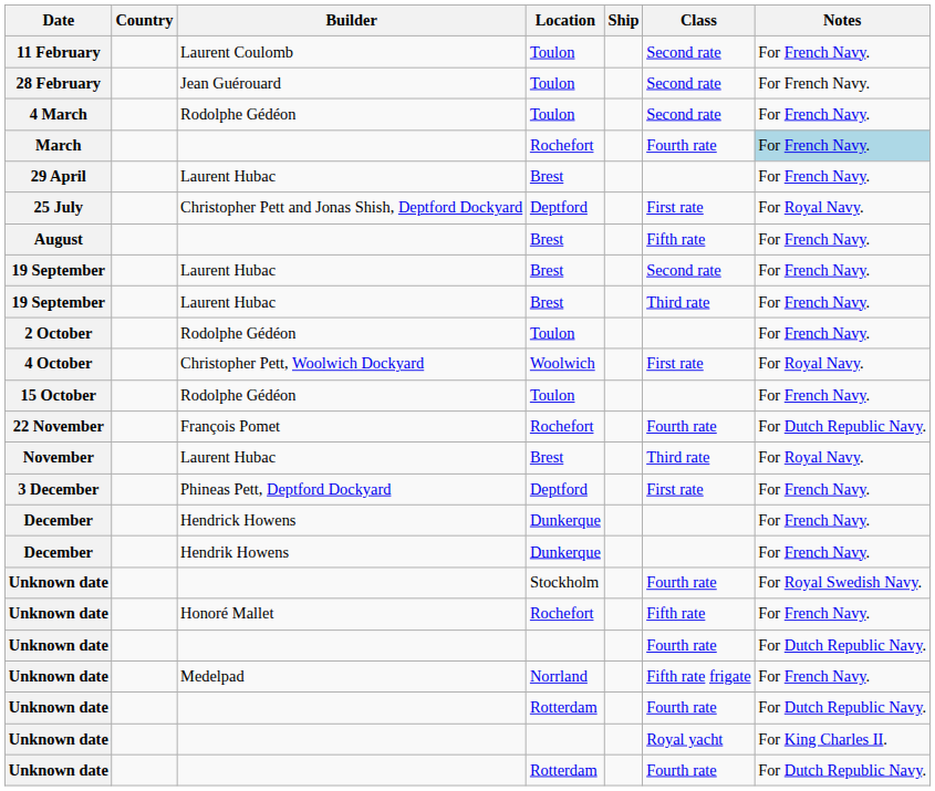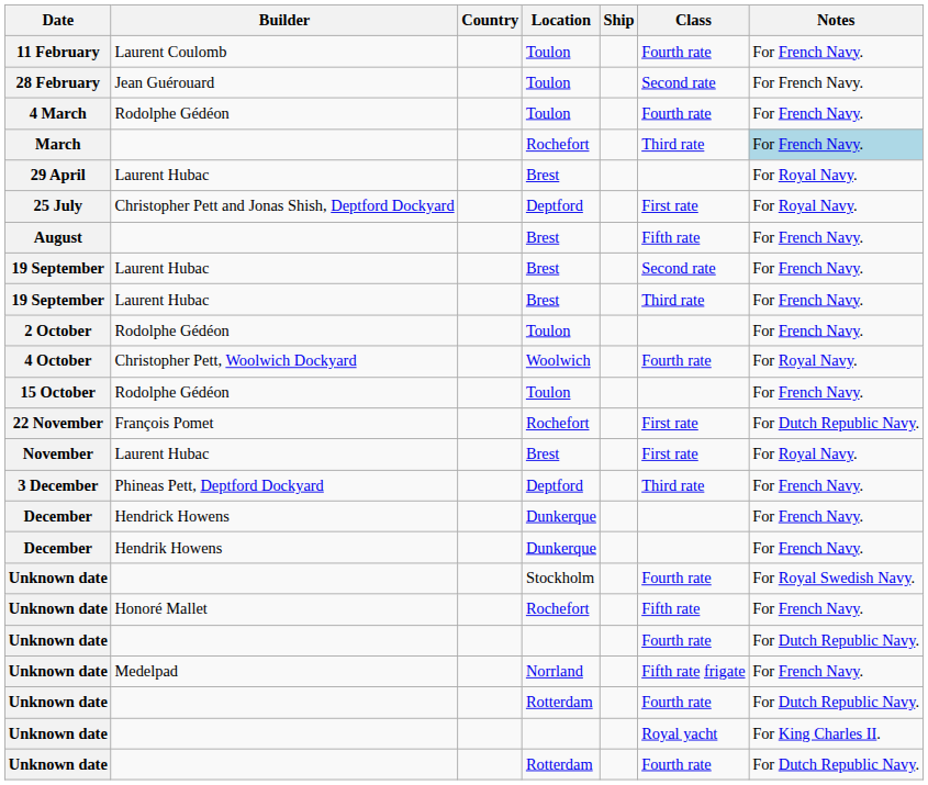 <table class="wikitable sortable" style="font-size:1.00em; line-height:1.5em;">
 <tr>
 <th>Date</th>
+<th>Builder</th>
 <th>Country</th>
-<th>Builder</th>
 <th>Location</th>
 <th>Ship</th>
 <th>Class</th>
 <th>Notes</th>
 </tr>
 <tr ---->
 <th>11 February</th>
+<td>Laurent Coulomb</td>
 <td></td>
-<td>Laurent Coulomb</td>
 <td><a href='#'>Toulon</a></td>
 <td><strong></strong></td>
-<td><a href='#'>Second rate</a></td>
+<td><a href='#'>Fourth rate</a></td>
 <td>For <a href='#'>French Navy</a>.</td>
 </tr>
 <tr ---->
 <th>28 February</th>
+<td>Jean Guérouard</td>
 <td></td>
-<td>Jean Guérouard</td>
 <td><a href='#'>Toulon</a></td>
 <td><strong></strong></td>
 <td><a href='#'>Second rate</a></td>
 <td>For French Navy.</td>
 </tr>
 <tr ---->
 <th>4 March</th>
+<td>Rodolphe Gédéon</td>
 <td></td>
-<td>Rodolphe Gédéon</td>
 <td><a href='#'>Toulon</a></td>
 <td><strong></strong></td>
-<td><a href='#'>Second rate</a></td>
+<td><a href='#'>Fourth rate</a></td>
 <td>For <a href='#'>French Navy</a>.</td>
 </tr>
 <tr ---->
 <th>March</th>
 <td></td>
 <td></td>
 <td><a href='#'>Rochefort</a></td>
 <td><strong></strong></td>
-<td><a href='#'>Fourth rate</a></td>
+<td><a href='#'>Third rate</a></td>
 <td style="background: lightblue;">For <a href='#'>French Navy</a>.</td>
 </tr>
 <tr ---->
 <th>29 April</th>
+<td>Laurent Hubac</td>
 <td></td>
-<td>Laurent Hubac</td>
 <td><a href='#'>Brest</a></td>
 <td><strong></strong></td>
 <td></td>
-<td>For <a href='#'>French Navy</a>.</td>
+<td>For <a href='#'>Royal Navy</a>.</td>
 </tr>
 <tr ---->
 <th>25 July</th>
+<td>Christopher Pett and Jonas Shish, <a href='#'>Deptford Dockyard</a></td>
 <td></td>
-<td>Christopher Pett and Jonas Shish, <a href='#'>Deptford Dockyard</a></td>
 <td><a href='#'>Deptford</a></td>
 <td><strong></strong></td>
 <td><a href='#'>First rate</a></td>
 <td>For <a href='#'>Royal Navy</a>.</td>
 </tr>
 <tr ---->
 <th>August</th>
 <td></td>
 <td></td>
 <td><a href='#'>Brest</a></td>
 <td><strong></strong></td>
 <td><a href='#'>Fifth rate</a></td>
 <td>For <a href='#'>French Navy</a>.</td>
 </tr>
 <tr ---->
 <th>19 September</th>
+<td>Laurent Hubac</td>
 <td></td>
-<td>Laurent Hubac</td>
 <td><a href='#'>Brest</a></td>
 <td><strong></strong></td>
 <td><a href='#'>Second rate</a></td>
 <td>For <a href='#'>French Navy</a>.</td>
 </tr>
 <tr ---->
 <th>19 September</th>
+<td>Laurent Hubac</td>
 <td></td>
-<td>Laurent Hubac</td>
 <td><a href='#'>Brest</a></td>
 <td><strong></strong></td>
 <td><a href='#'>Third rate</a></td>
 <td>For <a href='#'>French Navy</a>.</td>
 </tr>
 <tr ---->
 <th>2 October</th>
+<td>Rodolphe Gédéon</td>
 <td></td>
-<td>Rodolphe Gédéon</td>
 <td><a href='#'>Toulon</a></td>
 <td><strong></strong></td>
 <td></td>
 <td>For <a href='#'>French Navy</a>.</td>
 </tr>
 <tr ---->
 <th>4 October</th>
+<td>Christopher Pett, <a href='#'>Woolwich Dockyard</a></td>
 <td></td>
-<td>Christopher Pett, <a href='#'>Woolwich Dockyard</a></td>
 <td><a href='#'>Woolwich</a></td>
 <td><strong></strong></td>
-<td><a href='#'>First rate</a></td>
+<td><a href='#'>Fourth rate</a></td>
 <td>For <a href='#'>Royal Navy</a>.</td>
 </tr>
 <tr ---->
 <th>15 October</th>
+<td>Rodolphe Gédéon</td>
 <td></td>
-<td>Rodolphe Gédéon</td>
 <td><a href='#'>Toulon</a></td>
 <td><strong></strong></td>
 <td></td>
 <td>For <a href='#'>French Navy</a>.</td>
 </tr>
 <tr ---->
 <th>22 November</th>
+<td>François Pomet</td>
 <td></td>
-<td>François Pomet</td>
 <td><a href='#'>Rochefort</a></td>
 <td><strong></strong></td>
-<td><a href='#'>Fourth rate</a></td>
+<td><a href='#'>First rate</a></td>
 <td>For <a href='#'>Dutch Republic Navy</a>.</td>
 </tr>
 <tr ---->
 <th>November</th>
+<td>Laurent Hubac</td>
 <td></td>
-<td>Laurent Hubac</td>
 <td><a href='#'>Brest</a></td>
 <td><strong></strong></td>
-<td><a href='#'>Third rate</a></td>
+<td><a href='#'>First rate</a></td>
 <td>For <a href='#'>Royal Navy</a>.</td>
 </tr>
 <tr ---->
 <th>3 December</th>
+<td>Phineas Pett, <a href='#'>Deptford Dockyard</a></td>
 <td></td>
-<td>Phineas Pett, <a href='#'>Deptford Dockyard</a></td>
 <td><a href='#'>Deptford</a></td>
 <td><strong></strong></td>
-<td><a href='#'>First rate</a></td>
+<td><a href='#'>Third rate</a></td>
 <td>For <a href='#'>French Navy</a>.</td>
 </tr>
 <tr ---->
 <th>December</th>
+<td>Hendrick Howens</td>
 <td></td>
-<td>Hendrick Howens</td>
 <td><a href='#'>Dunkerque</a></td>
 <td><strong></strong></td>
 <td></td>
 <td>For <a href='#'>French Navy</a>.</td>
 </tr>
 <tr ---->
 <th>December</th>
+<td>Hendrik Howens</td>
 <td></td>
-<td>Hendrik Howens</td>
 <td><a href='#'>Dunkerque</a></td>
 <td><strong></strong></td>
 <td></td>
 <td>For <a href='#'>French Navy</a>.</td>
 </tr>
 <tr ---->
 <th>Unknown date</th>
 <td></td>
 <td></td>
 <td>Stockholm</td>
 <td><strong></strong></td>
 <td><a href='#'>Fourth rate</a></td>
 <td>For <a href='#'>Royal Swedish Navy</a>.</td>
 </tr>
 <tr ---->
 <th>Unknown date</th>
+<td>Honoré Mallet</td>
 <td></td>
-<td>Honoré Mallet</td>
 <td><a href='#'>Rochefort</a></td>
 <td><strong></strong></td>
 <td><a href='#'>Fifth rate</a></td>
 <td>For <a href='#'>French Navy</a>.</td>
 </tr>
 <tr ---->
 <th>Unknown date</th>
 <td></td>
 <td></td>
 <td></td>
 <td><strong></strong></td>
 <td><a href='#'>Fourth rate</a></td>
 <td>For <a href='#'>Dutch Republic Navy</a>.</td>
 </tr>
 <tr ---->
 <th>Unknown date</th>
+<td>Medelpad</td>
 <td></td>
-<td>Medelpad</td>
 <td><a href='#'>Norrland</a></td>
 <td><strong></strong></td>
 <td><a href='#'>Fifth rate</a> <a href='#'>frigate</a></td>
 <td>For <a href='#'>French Navy</a>.</td>
 </tr>
 <tr ---->
 <th>Unknown date</th>
 <td></td>
 <td></td>
 <td><a href='#'>Rotterdam</a></td>
 <td><strong></strong></td>
 <td><a href='#'>Fourth rate</a></td>
 <td>For <a href='#'>Dutch Republic Navy</a>.</td>
 </tr>
 <tr ---->
 <th>Unknown date</th>
 <td></td>
 <td></td>
 <td></td>
 <td><strong></strong></td>
 <td><a href='#'>Royal yacht</a></td>
 <td>For <a href='#'>King Charles II</a>.</td>
 </tr>
 <tr ---->
 <th>Unknown date</th>
 <td></td>
 <td></td>
 <td><a href='#'>Rotterdam</a></td>
 <td><strong></strong></td>
 <td><a href='#'>Fourth rate</a></td>
 <td>For <a href='#'>Dutch Republic Navy</a>.</td>
 </tr>
 </table>
